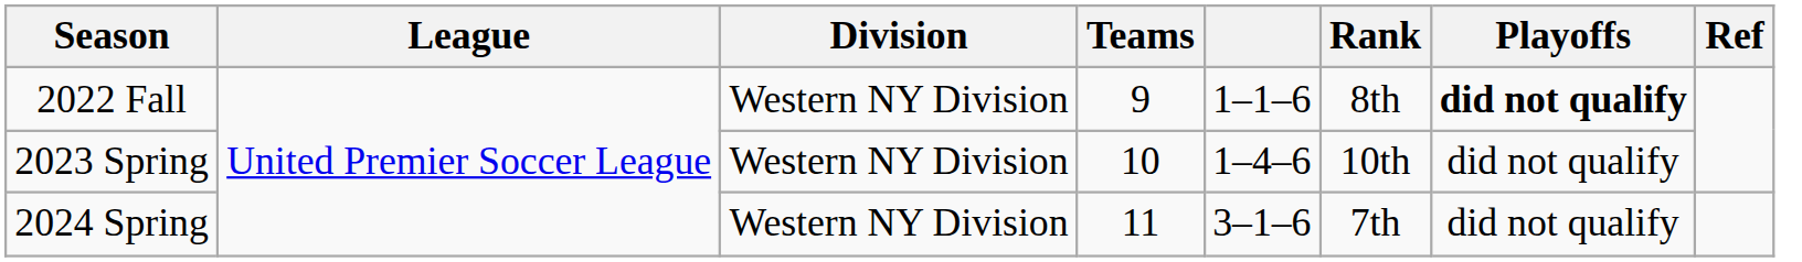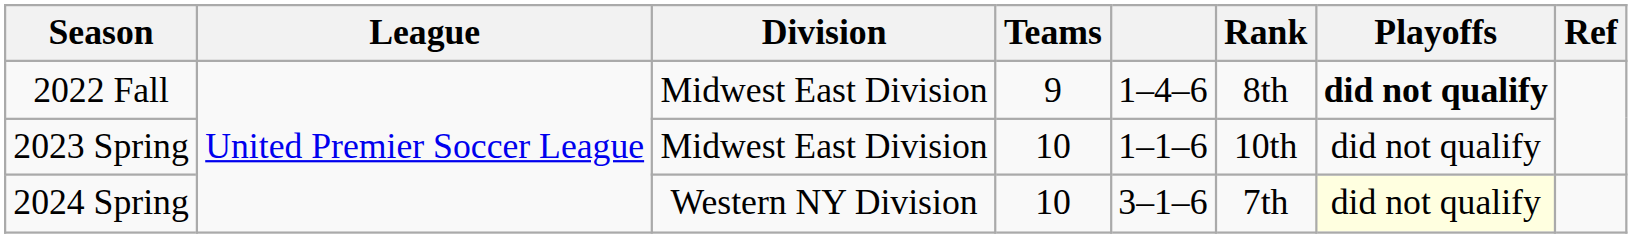 <table class="wikitable" style="text-align: center;">
 <tr>
 <th>Season</th>
 <th>League</th>
 <th>Division</th>
 <th>Teams</th>
 <th></th>
 <th>Rank</th>
 <th>Playoffs</th>
 <th>Ref</th>
 </tr>
 <tr>
 <td>2022 Fall</td>
 <td rowspan=3><a href='#'>United Premier Soccer League</a></td>
-<td>Western NY Division</td>
+<td>Midwest East Division</td>
 <td>9</td>
-<td>1–1–6</td>
+<td>1–4–6</td>
 <td>8th</td>
 <td><strong>did not qualify</strong></td>
 <td rowspan=2></td>
 </tr>
 <tr>
 <td>2023 Spring</td>
-<td>Western NY Division</td>
+<td>Midwest East Division</td>
 <td>10</td>
-<td>1–4–6</td>
+<td>1–1–6</td>
 <td>10th</td>
 <td>did not qualify</td>
 </tr>
 <tr>
 <td>2024 Spring</td>
 <td>Western NY Division</td>
-<td>11</td>
+<td>10</td>
 <td>3–1–6</td>
 <td>7th</td>
-<td>did not qualify</td>
+<td style="background: lightyellow;">did not qualify</td>
 <td></td>
 </tr>
 </table>
